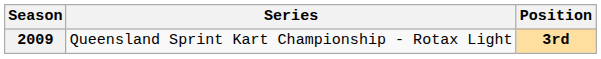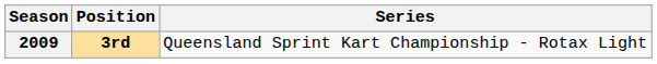 <table class="wikitable" style="font-size: 95%; text-align:center">
 <tr>
 <th>Season</th>
+<th>Position</th>
 <th>Series</th>
-<th>Position</th>
 </tr>
 <tr>
 <th>2009</th>
+<td align="center" style="background: #ffdf9f"><strong>3rd</strong></td>
 <td align="left">Queensland Sprint Kart Championship - Rotax Light</td>
-<td align="center" style="background: #ffdf9f"><strong>3rd</strong></td>
 </tr>
 </table>
